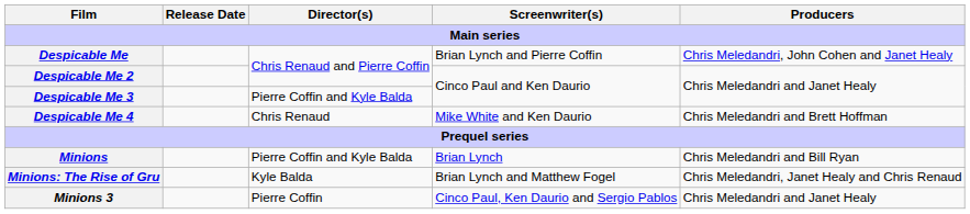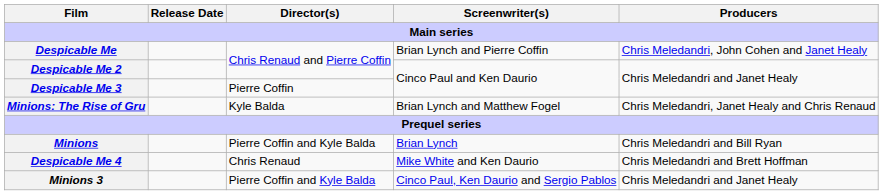 <table class="wikitable plainrowheaders defaultcenter col2left;">
 <tr>
 <th>Film</th>
 <th>Release Date</th>
 <th>Director(s)</th>
 <th>Screenwriter(s)</th>
 <th>Producers</th>
 </tr>
 <tr>
 <th colspan="5" style="background:#ccf;">Main series</th>
 </tr>
 <tr>
 <th scope="row"><em><a href='#'>Despicable Me</a></em></th>
 <td></td>
 <td rowspan="2"><a href='#'>Chris Renaud</a> and <a href='#'>Pierre Coffin</a></td>
 <td>Brian Lynch and Pierre Coffin</td>
 <td><a href='#'>Chris Meledandri</a>, John Cohen and <a href='#'>Janet Healy</a></td>
 </tr>
 <tr>
 <th scope="row"><em><a href='#'>Despicable Me 2</a></em></th>
 <td></td>
 <td rowspan="2">Cinco Paul and Ken Daurio</td>
 <td rowspan="2">Chris Meledandri and Janet Healy</td>
 </tr>
 <tr>
 <th scope="row"><em><a href='#'>Despicable Me 3</a></em></th>
 <td></td>
-<td>Pierre Coffin and <a href='#'>Kyle Balda</a></td>
+<td>Pierre Coffin</td>
 </tr>
 <tr>
-<th scope="row"><em><a href='#'>Despicable Me 4</a></em></th>
+<th scope="row"><em><a href='#'>Minions: The Rise of Gru</a></em></th>
 <td></td>
-<td>Chris Renaud</td>
-<td><a href='#'>Mike White</a> and Ken Daurio</td>
-<td>Chris Meledandri and Brett Hoffman</td>
+<td>Kyle Balda</td>
+<td>Brian Lynch and Matthew Fogel</td>
+<td>Chris Meledandri, Janet Healy and Chris Renaud</td>
 </tr>
 <tr>
 <th colspan="5" style="background:#ccf;">Prequel series</th>
 </tr>
 <tr>
 <th scope="row"><em><a href='#'>Minions</a></em></th>
 <td></td>
 <td>Pierre Coffin and Kyle Balda</td>
 <td><a href='#'>Brian Lynch</a></td>
 <td>Chris Meledandri and Bill Ryan</td>
 </tr>
 <tr>
-<th scope="row"><em><a href='#'>Minions: The Rise of Gru</a></em></th>
+<th scope="row"><em><a href='#'>Despicable Me 4</a></em></th>
 <td></td>
-<td>Kyle Balda</td>
-<td>Brian Lynch and Matthew Fogel</td>
-<td>Chris Meledandri, Janet Healy and Chris Renaud</td>
+<td>Chris Renaud</td>
+<td><a href='#'>Mike White</a> and Ken Daurio</td>
+<td>Chris Meledandri and Brett Hoffman</td>
 </tr>
 <tr>
 <th scope="row"><em>Minions 3</em></th>
 <td></td>
-<td>Pierre Coffin</td>
+<td>Pierre Coffin and <a href='#'>Kyle Balda</a></td>
 <td><a href='#'>Cinco Paul, Ken Daurio</a> and <a href='#'>Sergio Pablos</a></td>
 <td>Chris Meledandri and Janet Healy</td>
 </tr>
 </table>
